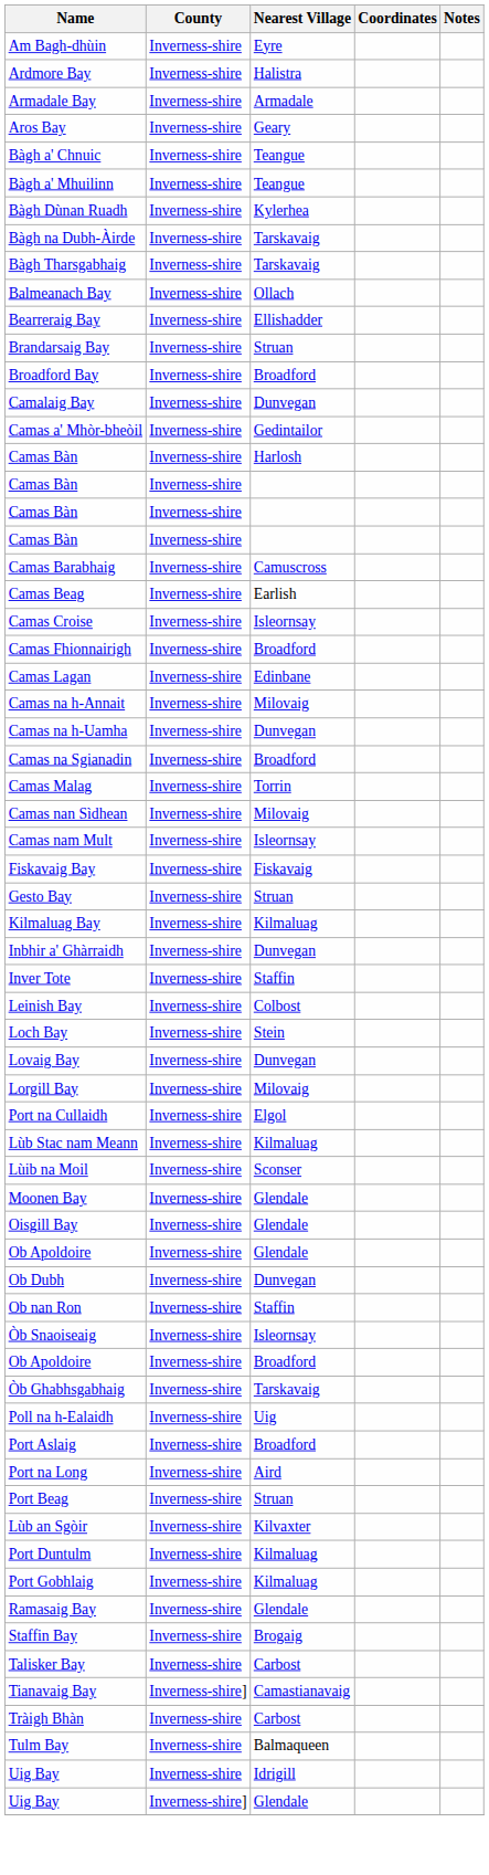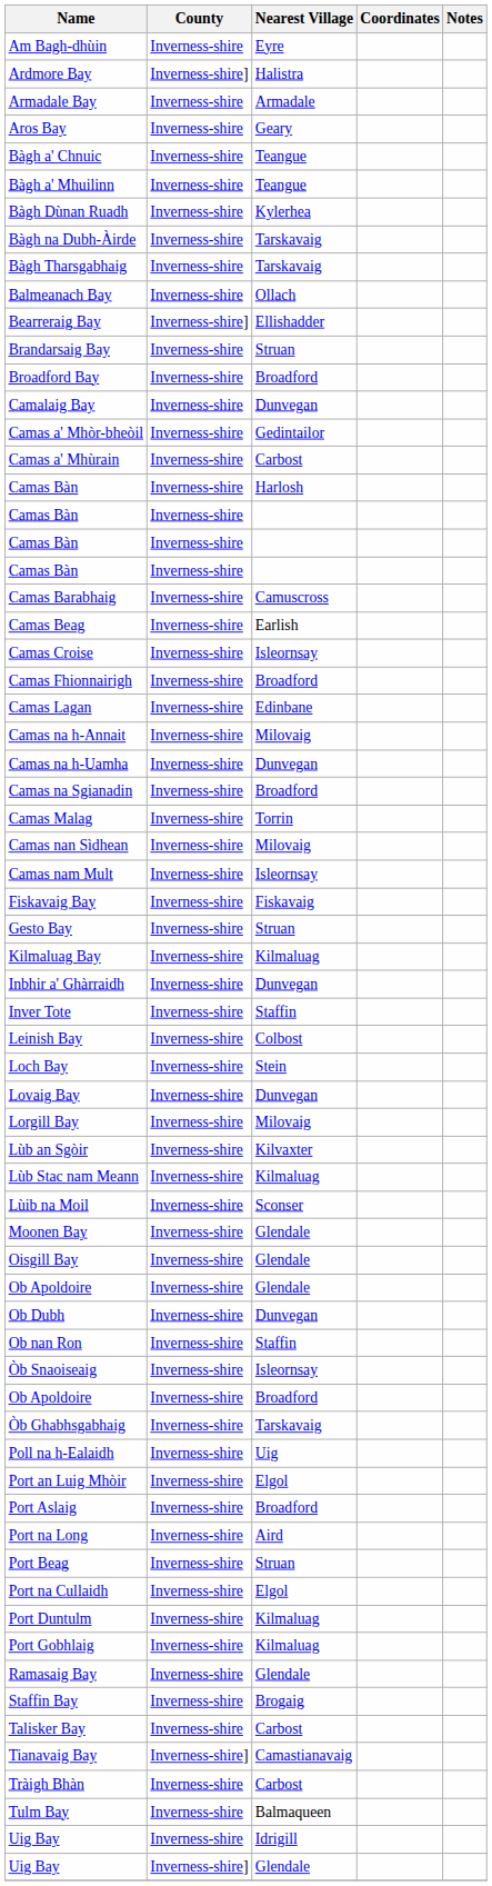 <table class="wikitable sortable" style="table-layout:fixed;background-color:#FEFEFE;font-size:95%;padding:0.30em;line-height:1.35em;">
 <tr>
 <th scope="col">Name</th>
 <th scope="col">County</th>
 <th scope="col">Nearest Village</th>
 <th scope="col" data-sort-type="number">Coordinates</th>
 <th scope="col">Notes</th>
 </tr>
 <tr>
 <td><a href='#'>Am Bagh-dhùin</a></td>
 <td><a href='#'>Inverness-shire</a></td>
 <td><a href='#'>Eyre</a></td>
 <td></td>
 <td></td>
 </tr>
 <tr>
 <td><a href='#'>Ardmore Bay</a></td>
-<td><a href='#'>Inverness-shire</a></td>
+<td><a href='#'>Inverness-shire</a>]</td>
 <td><a href='#'>Halistra</a></td>
 <td></td>
 <td></td>
 </tr>
 <tr>
 <td><a href='#'>Armadale Bay</a></td>
 <td><a href='#'>Inverness-shire</a></td>
 <td><a href='#'>Armadale</a></td>
 <td></td>
 <td></td>
 </tr>
 <tr>
 <td><a href='#'>Aros Bay</a></td>
 <td><a href='#'>Inverness-shire</a></td>
 <td><a href='#'>Geary</a></td>
 <td></td>
 <td></td>
 </tr>
 <tr>
 <td><a href='#'>Bàgh a' Chnuic</a></td>
 <td><a href='#'>Inverness-shire</a></td>
 <td><a href='#'>Teangue</a></td>
 <td></td>
 <td></td>
 </tr>
 <tr>
 <td><a href='#'>Bàgh a' Mhuilinn</a></td>
 <td><a href='#'>Inverness-shire</a></td>
 <td><a href='#'>Teangue</a></td>
 <td></td>
 <td></td>
 </tr>
 <tr>
 <td><a href='#'>Bàgh Dùnan Ruadh</a></td>
 <td><a href='#'>Inverness-shire</a></td>
 <td><a href='#'>Kylerhea</a></td>
 <td></td>
 <td></td>
 </tr>
 <tr>
 <td><a href='#'>Bàgh na Dubh-Àirde</a></td>
 <td><a href='#'>Inverness-shire</a></td>
 <td><a href='#'>Tarskavaig</a></td>
 <td></td>
 <td></td>
 </tr>
 <tr>
 <td><a href='#'>Bàgh Tharsgabhaig</a></td>
 <td><a href='#'>Inverness-shire</a></td>
 <td><a href='#'>Tarskavaig</a></td>
 <td></td>
 <td></td>
 </tr>
 <tr>
 <td><a href='#'>Balmeanach Bay</a></td>
 <td><a href='#'>Inverness-shire</a></td>
 <td><a href='#'>Ollach</a></td>
 <td></td>
 <td></td>
 </tr>
 <tr>
 <td><a href='#'>Bearreraig Bay</a></td>
-<td><a href='#'>Inverness-shire</a></td>
+<td><a href='#'>Inverness-shire</a>]</td>
 <td><a href='#'>Ellishadder</a></td>
 <td></td>
 <td></td>
 </tr>
 <tr>
 <td><a href='#'>Brandarsaig Bay</a></td>
 <td><a href='#'>Inverness-shire</a></td>
 <td><a href='#'>Struan</a></td>
 <td></td>
 <td></td>
 </tr>
 <tr>
 <td><a href='#'>Broadford Bay</a></td>
 <td><a href='#'>Inverness-shire</a></td>
 <td><a href='#'>Broadford</a></td>
 <td></td>
 <td></td>
 </tr>
 <tr>
 <td><a href='#'>Camalaig Bay</a></td>
 <td><a href='#'>Inverness-shire</a></td>
 <td><a href='#'>Dunvegan</a></td>
 <td></td>
 <td></td>
 </tr>
 <tr>
 <td><a href='#'>Camas a' Mhòr-bheòil</a></td>
 <td><a href='#'>Inverness-shire</a></td>
 <td><a href='#'>Gedintailor</a></td>
+<td></td>
+<td></td>
+</tr>
+<tr>
+<td><a href='#'>Camas a' Mhùrain</a></td>
+<td><a href='#'>Inverness-shire</a></td>
+<td><a href='#'>Carbost</a></td>
 <td></td>
 <td></td>
 </tr>
 <tr>
 <td><a href='#'>Camas Bàn</a></td>
 <td><a href='#'>Inverness-shire</a></td>
 <td><a href='#'>Harlosh</a></td>
 <td></td>
 <td></td>
 </tr>
 <tr>
 <td><a href='#'>Camas Bàn</a></td>
 <td><a href='#'>Inverness-shire</a></td>
 <td></td>
 <td></td>
 <td></td>
 </tr>
 <tr>
 <td><a href='#'>Camas Bàn</a></td>
 <td><a href='#'>Inverness-shire</a></td>
 <td></td>
 <td></td>
 <td></td>
 </tr>
 <tr>
 <td><a href='#'>Camas Bàn</a></td>
 <td><a href='#'>Inverness-shire</a></td>
 <td></td>
 <td></td>
 <td></td>
 </tr>
 <tr>
 <td><a href='#'>Camas Barabhaig</a></td>
 <td><a href='#'>Inverness-shire</a></td>
 <td><a href='#'>Camuscross</a></td>
 <td></td>
 <td></td>
 </tr>
 <tr>
 <td><a href='#'>Camas Beag</a></td>
 <td><a href='#'>Inverness-shire</a></td>
 <td>Earlish</td>
 <td></td>
 <td></td>
 </tr>
 <tr>
 <td><a href='#'>Camas Croise</a></td>
 <td><a href='#'>Inverness-shire</a></td>
 <td><a href='#'>Isleornsay</a></td>
 <td></td>
 <td></td>
 </tr>
 <tr>
 <td><a href='#'>Camas Fhionnairigh</a></td>
 <td><a href='#'>Inverness-shire</a></td>
 <td><a href='#'>Broadford</a></td>
 <td></td>
 <td></td>
 </tr>
 <tr>
 <td><a href='#'>Camas Lagan</a></td>
 <td><a href='#'>Inverness-shire</a></td>
 <td><a href='#'>Edinbane</a></td>
 <td></td>
 <td></td>
 </tr>
 <tr>
 <td><a href='#'>Camas na h-Annait</a></td>
 <td><a href='#'>Inverness-shire</a></td>
 <td><a href='#'>Milovaig</a></td>
 <td></td>
 <td></td>
 </tr>
 <tr>
 <td><a href='#'>Camas na h-Uamha</a></td>
 <td><a href='#'>Inverness-shire</a></td>
 <td><a href='#'>Dunvegan</a></td>
 <td></td>
 <td></td>
 </tr>
 <tr>
 <td><a href='#'>Camas na Sgianadin</a></td>
 <td><a href='#'>Inverness-shire</a></td>
 <td><a href='#'>Broadford</a></td>
 <td></td>
 <td></td>
 </tr>
 <tr>
 <td><a href='#'>Camas Malag</a></td>
 <td><a href='#'>Inverness-shire</a></td>
 <td><a href='#'>Torrin</a></td>
 <td></td>
 <td></td>
 </tr>
 <tr>
 <td><a href='#'>Camas nan Sìdhean</a></td>
 <td><a href='#'>Inverness-shire</a></td>
 <td><a href='#'>Milovaig</a></td>
 <td></td>
 <td></td>
 </tr>
 <tr>
 <td><a href='#'>Camas nam Mult</a></td>
 <td><a href='#'>Inverness-shire</a></td>
 <td><a href='#'>Isleornsay</a></td>
 <td></td>
 <td></td>
 </tr>
 <tr>
 <td><a href='#'>Fiskavaig Bay</a></td>
 <td><a href='#'>Inverness-shire</a></td>
 <td><a href='#'>Fiskavaig</a></td>
 <td></td>
 <td></td>
 </tr>
 <tr>
 <td><a href='#'>Gesto Bay</a></td>
 <td><a href='#'>Inverness-shire</a></td>
 <td><a href='#'>Struan</a></td>
 <td></td>
 <td></td>
 </tr>
 <tr>
 <td><a href='#'>Kilmaluag Bay</a></td>
 <td><a href='#'>Inverness-shire</a></td>
 <td><a href='#'>Kilmaluag</a></td>
 <td></td>
 <td></td>
 </tr>
 <tr>
 <td><a href='#'>Inbhir a' Ghàrraidh</a></td>
 <td><a href='#'>Inverness-shire</a></td>
 <td><a href='#'>Dunvegan</a></td>
 <td></td>
 <td></td>
 </tr>
 <tr>
 <td><a href='#'>Inver Tote</a></td>
 <td><a href='#'>Inverness-shire</a></td>
 <td><a href='#'>Staffin</a></td>
 <td></td>
 <td></td>
 </tr>
 <tr>
 <td><a href='#'>Leinish Bay</a></td>
 <td><a href='#'>Inverness-shire</a></td>
 <td><a href='#'>Colbost</a></td>
 <td></td>
 <td></td>
 </tr>
 <tr>
 <td><a href='#'>Loch Bay</a></td>
 <td><a href='#'>Inverness-shire</a></td>
 <td><a href='#'>Stein</a></td>
 <td></td>
 <td></td>
 </tr>
 <tr>
 <td><a href='#'>Lovaig Bay</a></td>
 <td><a href='#'>Inverness-shire</a></td>
 <td><a href='#'>Dunvegan</a></td>
 <td></td>
 <td></td>
 </tr>
 <tr>
 <td><a href='#'>Lorgill Bay</a></td>
 <td><a href='#'>Inverness-shire</a></td>
 <td><a href='#'>Milovaig</a></td>
 <td></td>
 <td></td>
 </tr>
 <tr>
-<td><a href='#'>Port na Cullaidh</a></td>
+<td><a href='#'>Lùb an Sgòir</a></td>
 <td><a href='#'>Inverness-shire</a></td>
-<td><a href='#'>Elgol</a></td>
+<td><a href='#'>Kilvaxter</a></td>
 <td></td>
 <td></td>
 </tr>
 <tr>
 <td><a href='#'>Lùb Stac nam Meann</a></td>
 <td><a href='#'>Inverness-shire</a></td>
 <td><a href='#'>Kilmaluag</a></td>
 <td></td>
 <td></td>
 </tr>
 <tr>
 <td><a href='#'>Lùib na Moil</a></td>
 <td><a href='#'>Inverness-shire</a></td>
 <td><a href='#'>Sconser</a></td>
 <td></td>
 <td></td>
 </tr>
 <tr>
 <td><a href='#'>Moonen Bay</a></td>
 <td><a href='#'>Inverness-shire</a></td>
 <td><a href='#'>Glendale</a></td>
 <td></td>
 <td></td>
 </tr>
 <tr>
 <td><a href='#'>Oisgill Bay</a></td>
 <td><a href='#'>Inverness-shire</a></td>
 <td><a href='#'>Glendale</a></td>
 <td></td>
 <td></td>
 </tr>
 <tr>
 <td><a href='#'>Ob Apoldoire</a></td>
 <td><a href='#'>Inverness-shire</a></td>
 <td><a href='#'>Glendale</a></td>
 <td></td>
 <td></td>
 </tr>
 <tr>
 <td><a href='#'>Ob Dubh</a></td>
 <td><a href='#'>Inverness-shire</a></td>
 <td><a href='#'>Dunvegan</a></td>
 <td></td>
 <td></td>
 </tr>
 <tr>
 <td><a href='#'>Ob nan Ron</a></td>
 <td><a href='#'>Inverness-shire</a></td>
 <td><a href='#'>Staffin</a></td>
 <td></td>
 <td></td>
 </tr>
 <tr>
 <td><a href='#'>Òb Snaoiseaig</a></td>
 <td><a href='#'>Inverness-shire</a></td>
 <td><a href='#'>Isleornsay</a></td>
 <td></td>
 <td></td>
 </tr>
 <tr>
 <td><a href='#'>Ob Apoldoire</a></td>
 <td><a href='#'>Inverness-shire</a></td>
 <td><a href='#'>Broadford</a></td>
 <td></td>
 <td></td>
 </tr>
 <tr>
 <td><a href='#'>Òb Ghabhsgabhaig</a></td>
 <td><a href='#'>Inverness-shire</a></td>
 <td><a href='#'>Tarskavaig</a></td>
 <td></td>
 <td></td>
 </tr>
 <tr>
 <td><a href='#'>Poll na h-Ealaidh</a></td>
 <td><a href='#'>Inverness-shire</a></td>
 <td><a href='#'>Uig</a></td>
 <td></td>
 <td></td>
 </tr>
 <tr>
+<td><a href='#'>Port an Luig Mhòir</a></td>
+<td><a href='#'>Inverness-shire</a></td>
+<td><a href='#'>Elgol</a></td>
+<td></td>
+<td></td>
+</tr>
+<tr>
 <td><a href='#'>Port Aslaig</a></td>
 <td><a href='#'>Inverness-shire</a></td>
 <td><a href='#'>Broadford</a></td>
 <td></td>
 <td></td>
 </tr>
 <tr>
 <td><a href='#'>Port na Long</a></td>
 <td><a href='#'>Inverness-shire</a></td>
 <td><a href='#'>Aird</a></td>
 <td></td>
 <td></td>
 </tr>
 <tr>
 <td><a href='#'>Port Beag</a></td>
 <td><a href='#'>Inverness-shire</a></td>
 <td><a href='#'>Struan</a></td>
 <td></td>
 <td></td>
 </tr>
 <tr>
-<td><a href='#'>Lùb an Sgòir</a></td>
+<td><a href='#'>Port na Cullaidh</a></td>
 <td><a href='#'>Inverness-shire</a></td>
-<td><a href='#'>Kilvaxter</a></td>
+<td><a href='#'>Elgol</a></td>
 <td></td>
 <td></td>
 </tr>
 <tr>
 <td><a href='#'>Port Duntulm</a></td>
 <td><a href='#'>Inverness-shire</a></td>
 <td><a href='#'>Kilmaluag</a></td>
 <td></td>
 <td></td>
 </tr>
 <tr>
 <td><a href='#'>Port Gobhlaig</a></td>
 <td><a href='#'>Inverness-shire</a></td>
 <td><a href='#'>Kilmaluag</a></td>
 <td></td>
 <td></td>
 </tr>
 <tr>
 <td><a href='#'>Ramasaig Bay</a></td>
 <td><a href='#'>Inverness-shire</a></td>
 <td><a href='#'>Glendale</a></td>
 <td></td>
 <td></td>
 </tr>
 <tr>
 <td><a href='#'>Staffin Bay</a></td>
 <td><a href='#'>Inverness-shire</a></td>
 <td><a href='#'>Brogaig</a></td>
 <td></td>
 <td></td>
 </tr>
 <tr>
 <td><a href='#'>Talisker Bay</a></td>
 <td><a href='#'>Inverness-shire</a></td>
 <td><a href='#'>Carbost</a></td>
 <td></td>
 <td></td>
 </tr>
 <tr>
 <td><a href='#'>Tianavaig Bay</a></td>
 <td><a href='#'>Inverness-shire</a>]</td>
 <td><a href='#'>Camastianavaig</a></td>
 <td></td>
 <td></td>
 </tr>
 <tr>
 <td><a href='#'>Tràigh Bhàn</a></td>
 <td><a href='#'>Inverness-shire</a></td>
 <td><a href='#'>Carbost</a></td>
 <td></td>
 <td></td>
 </tr>
 <tr>
 <td><a href='#'>Tulm Bay</a></td>
 <td><a href='#'>Inverness-shire</a></td>
 <td>Balmaqueen</td>
 <td></td>
 <td></td>
 </tr>
 <tr>
 <td><a href='#'>Uig Bay</a></td>
 <td><a href='#'>Inverness-shire</a></td>
 <td><a href='#'>Idrigill</a></td>
 <td></td>
 <td></td>
 </tr>
 <tr>
 <td><a href='#'>Uig Bay</a></td>
 <td><a href='#'>Inverness-shire</a>]</td>
 <td><a href='#'>Glendale</a></td>
 <td></td>
 <td></td>
 </tr>
 <tr>
 </tr>
 </table>
